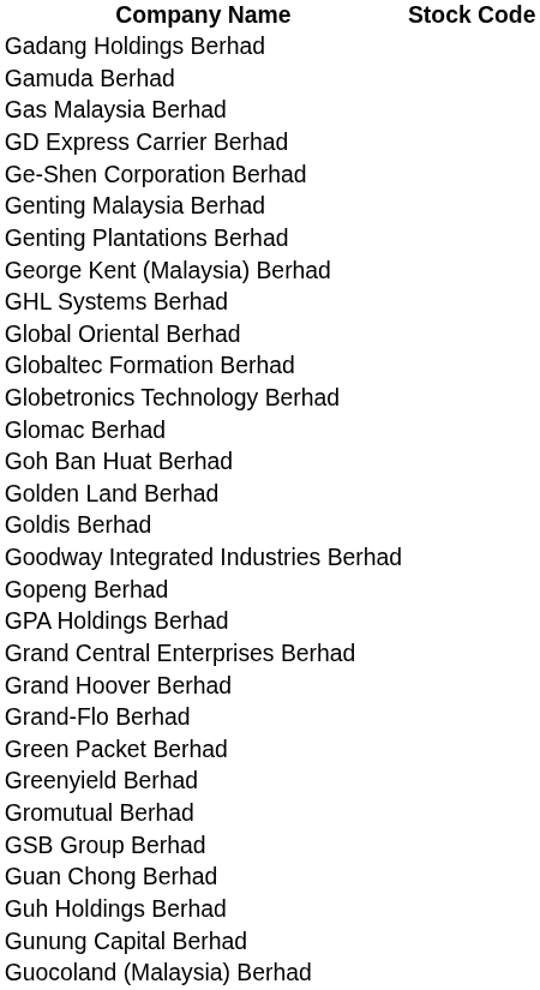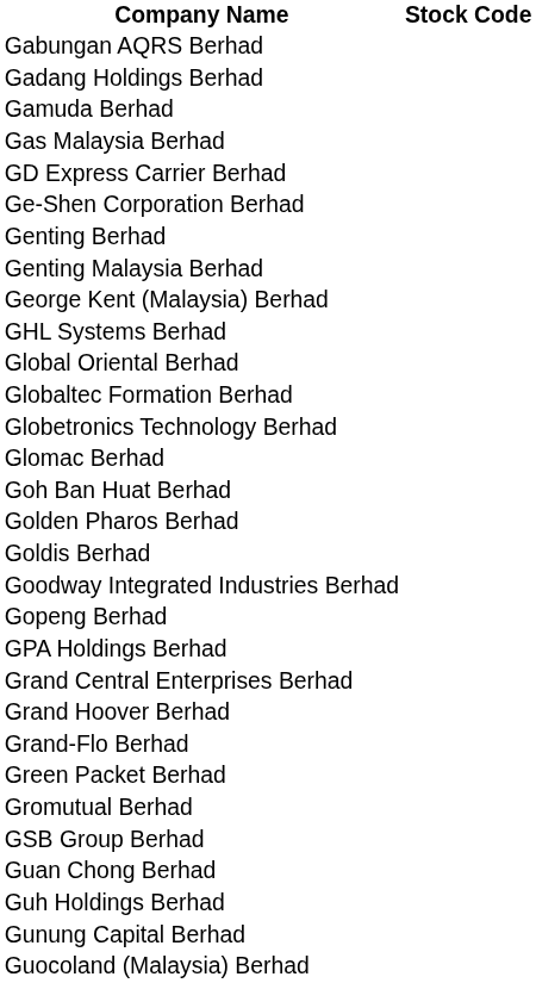 <table style="background:transparent;">
 <tr>
 <th>Company Name</th>
 <th>Stock Code</th>
+</tr>
+<tr>
+<td>Gabungan AQRS Berhad</td>
+<td></td>
 </tr>
 <tr>
 <td>Gadang Holdings Berhad</td>
 <td></td>
 </tr>
 <tr>
 <td>Gamuda Berhad</td>
 <td></td>
 </tr>
 <tr>
 <td>Gas Malaysia Berhad</td>
 <td></td>
 </tr>
 <tr>
 <td>GD Express Carrier Berhad</td>
 <td></td>
 </tr>
 <tr>
 <td>Ge-Shen Corporation Berhad</td>
 <td></td>
 </tr>
 <tr>
-<td>Genting Malaysia Berhad</td>
+<td>Genting Berhad</td>
 <td></td>
 </tr>
 <tr>
-<td>Genting Plantations Berhad</td>
+<td>Genting Malaysia Berhad</td>
 <td></td>
 </tr>
 <tr>
 <td>George Kent (Malaysia) Berhad</td>
 <td></td>
 </tr>
 <tr>
 <td>GHL Systems Berhad</td>
 <td></td>
 </tr>
 <tr>
 <td>Global Oriental Berhad</td>
 <td></td>
 </tr>
 <tr>
 <td>Globaltec Formation Berhad</td>
 <td></td>
 </tr>
 <tr>
 <td>Globetronics Technology Berhad</td>
 <td></td>
 </tr>
 <tr>
 <td>Glomac Berhad</td>
 <td></td>
 </tr>
 <tr>
 <td>Goh Ban Huat Berhad</td>
 <td></td>
 </tr>
 <tr>
-<td>Golden Land Berhad</td>
+<td>Golden Pharos Berhad</td>
 <td></td>
 </tr>
 <tr>
 <td>Goldis Berhad</td>
 <td></td>
 </tr>
 <tr>
 <td>Goodway Integrated Industries Berhad</td>
 <td></td>
 </tr>
 <tr>
 <td>Gopeng Berhad</td>
 <td></td>
 </tr>
 <tr>
 <td>GPA Holdings Berhad</td>
 <td></td>
 </tr>
 <tr>
 <td>Grand Central Enterprises Berhad</td>
 <td></td>
 </tr>
 <tr>
 <td>Grand Hoover Berhad</td>
 <td></td>
 </tr>
 <tr>
 <td>Grand-Flo Berhad</td>
 <td></td>
 </tr>
 <tr>
 <td>Green Packet Berhad</td>
 <td></td>
 </tr>
 <tr>
-<td>Greenyield Berhad</td>
-<td></td>
-</tr>
-<tr>
 <td>Gromutual Berhad</td>
 <td></td>
 </tr>
 <tr>
 <td>GSB Group Berhad</td>
 <td></td>
 </tr>
 <tr>
 <td>Guan Chong Berhad</td>
 <td></td>
 </tr>
 <tr>
 <td>Guh Holdings Berhad</td>
 <td></td>
 </tr>
 <tr>
 <td>Gunung Capital Berhad</td>
 <td></td>
 </tr>
 <tr>
 <td>Guocoland (Malaysia) Berhad</td>
 <td></td>
 </tr>
 </table>
